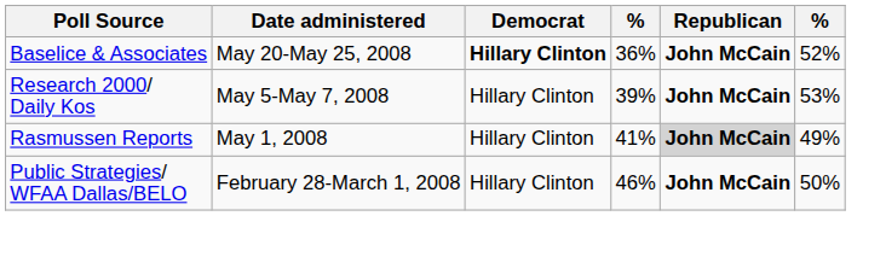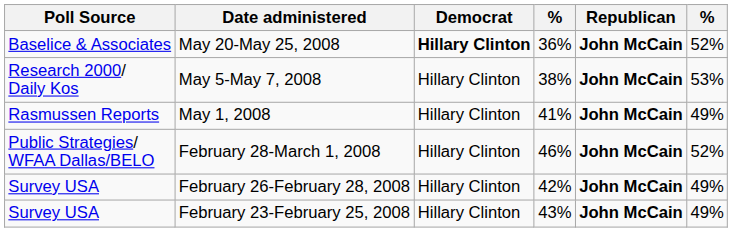 <table class="wikitable">
 <tr valign=bottom>
 <th>Poll Source</th>
 <th>Date administered</th>
 <th>Democrat</th>
 <th>%</th>
 <th>Republican</th>
 <th>%</th>
 </tr>
 <tr>
 <td><a href='#'>Baselice & Associates</a></td>
 <td>May 20-May 25, 2008</td>
 <td><strong>Hillary Clinton</strong></td>
 <td>36%</td>
 <td><strong>John McCain</strong></td>
 <td>52%</td>
 </tr>
 <tr>
 <td><a href='#'>Research 2000</a>/<a href='#'><br>Daily Kos</a></td>
 <td>May 5-May 7, 2008</td>
 <td>Hillary Clinton</td>
-<td>39%</td>
+<td>38%</td>
 <td><strong>John McCain</strong></td>
 <td>53%</td>
 </tr>
 <tr>
 <td><a href='#'>Rasmussen Reports</a></td>
 <td>May 1, 2008</td>
 <td>Hillary Clinton</td>
 <td>41%</td>
-<td style="background: lightgrey;"><strong>John McCain</strong></td>
+<td><strong>John McCain</strong></td>
 <td>49%</td>
 </tr>
 <tr>
 <td><a href='#'>Public Strategies</a>/<a href='#'><br>WFAA Dallas/BELO</a></td>
 <td>February 28-March 1, 2008</td>
 <td>Hillary Clinton</td>
 <td>46%</td>
 <td><strong>John McCain</strong></td>
-<td>50%</td>
+<td>52%</td>
+</tr>
+<tr>
+<td><a href='#'>Survey USA</a></td>
+<td>February 26-February 28, 2008</td>
+<td>Hillary Clinton</td>
+<td>42%</td>
+<td><strong>John McCain</strong></td>
+<td>49%</td>
+</tr>
+<tr>
+<td><a href='#'>Survey USA</a></td>
+<td>February 23-February 25, 2008</td>
+<td>Hillary Clinton</td>
+<td>43%</td>
+<td><strong>John McCain</strong></td>
+<td>49%</td>
 </tr>
 </table>
